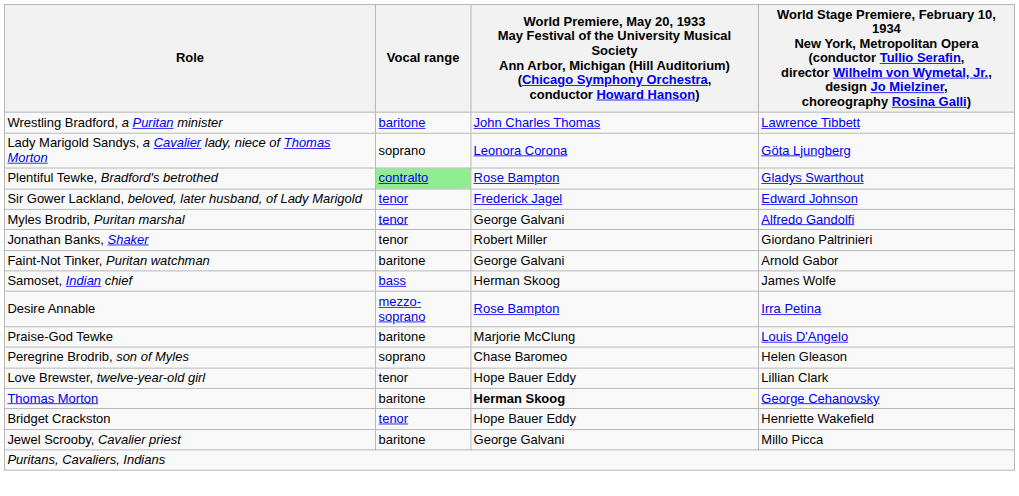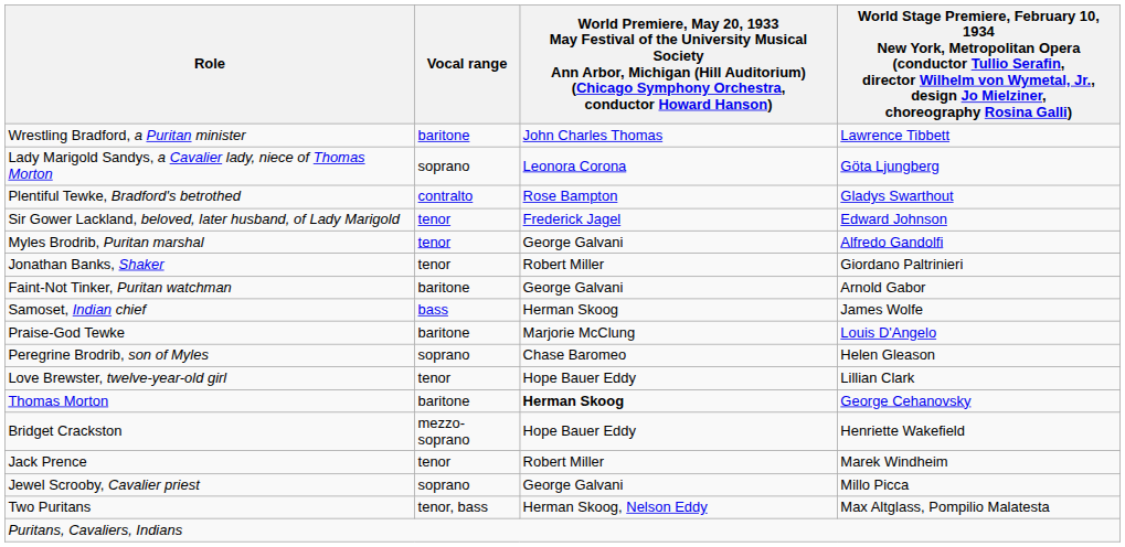 <table class="wikitable" border="1">
 <tr>
 <th bgcolor=ececec>Role</th>
 <th bgcolor=ececec>Vocal range</th>
 <th bgcolor=ececec>World Premiere, May 20, 1933<br>May Festival of the University Musical Society<br>Ann Arbor, Michigan (Hill Auditorium)<br> (<a href='#'>Chicago Symphony Orchestra</a>,<br>conductor <a href='#'>Howard Hanson</a>)</th>
 <th bgcolor=ececec>World Stage Premiere, February 10, 1934<br>New York, Metropolitan Opera<br>(conductor <a href='#'>Tullio Serafin</a>, <br>director <a href='#'>Wilhelm von Wymetal, Jr.</a>,<br> design <a href='#'>Jo Mielziner</a>, <br>choreography <a href='#'>Rosina Galli</a>)</th>
 </tr>
 <tr>
 <td>Wrestling Bradford, <em>a <a href='#'>Puritan</a> minister</em></td>
 <td><a href='#'>baritone</a></td>
 <td><a href='#'>John Charles Thomas</a></td>
 <td><a href='#'>Lawrence Tibbett</a></td>
 </tr>
 <tr>
 <td>Lady Marigold Sandys, <em>a <a href='#'>Cavalier</a> lady, niece of <a href='#'>Thomas Morton</a></em></td>
 <td>soprano</td>
 <td><a href='#'>Leonora Corona</a></td>
 <td><a href='#'>Göta Ljungberg</a></td>
 </tr>
 <tr>
 <td>Plentiful Tewke, <em>Bradford's betrothed</em></td>
-<td style="background: lightgreen;"><a href='#'>contralto</a></td>
+<td><a href='#'>contralto</a></td>
 <td><a href='#'>Rose Bampton</a></td>
 <td><a href='#'>Gladys Swarthout</a></td>
 </tr>
 <tr>
 <td>Sir Gower Lackland, <em>beloved, later husband, of Lady Marigold</em></td>
 <td><a href='#'>tenor</a></td>
 <td><a href='#'>Frederick Jagel</a></td>
 <td><a href='#'>Edward Johnson</a></td>
 </tr>
 <tr>
 <td>Myles Brodrib, <em>Puritan marshal</em></td>
 <td><a href='#'>tenor</a></td>
 <td>George Galvani</td>
 <td><a href='#'>Alfredo Gandolfi</a></td>
 </tr>
 <tr>
 <td>Jonathan Banks, <em><a href='#'>Shaker</a></em></td>
 <td>tenor</td>
 <td>Robert Miller</td>
 <td>Giordano Paltrinieri</td>
 </tr>
 <tr>
 <td>Faint-Not Tinker, <em>Puritan watchman</em></td>
 <td>baritone</td>
 <td>George Galvani</td>
 <td>Arnold Gabor</td>
 </tr>
 <tr>
 <td>Samoset, <em><a href='#'>Indian</a> chief</em></td>
 <td><a href='#'>bass</a></td>
 <td>Herman Skoog</td>
 <td>James Wolfe</td>
 </tr>
 <tr>
-<td>Desire Annable</td>
-<td><a href='#'>mezzo-soprano</a></td>
-<td><a href='#'>Rose Bampton</a></td>
-<td><a href='#'>Irra Petina</a></td>
-</tr>
-<tr>
 <td>Praise-God Tewke</td>
 <td>baritone</td>
 <td>Marjorie McClung</td>
 <td><a href='#'>Louis D'Angelo</a></td>
 </tr>
 <tr>
 <td>Peregrine Brodrib, <em>son of Myles</em></td>
 <td>soprano</td>
 <td>Chase Baromeo</td>
 <td>Helen Gleason</td>
 </tr>
 <tr>
 <td>Love Brewster, <em>twelve-year-old girl</em></td>
 <td>tenor</td>
 <td>Hope Bauer Eddy</td>
 <td>Lillian Clark</td>
 </tr>
 <tr>
 <td><a href='#'>Thomas Morton</a></td>
 <td>baritone</td>
 <td><strong>Herman Skoog</strong></td>
 <td><a href='#'>George Cehanovsky</a></td>
 </tr>
 <tr>
 <td>Bridget Crackston</td>
-<td><a href='#'>tenor</a></td>
+<td>mezzo-soprano</td>
 <td>Hope Bauer Eddy</td>
 <td>Henriette Wakefield</td>
 </tr>
 <tr>
+<td>Jack Prence</td>
+<td>tenor</td>
+<td>Robert Miller</td>
+<td>Marek Windheim</td>
+</tr>
+<tr>
 <td>Jewel Scrooby, <em>Cavalier priest</em></td>
-<td>baritone</td>
+<td>soprano</td>
 <td>George Galvani</td>
 <td>Millo Picca</td>
+</tr>
+<tr>
+<td>Two Puritans</td>
+<td>tenor, bass</td>
+<td>Herman Skoog, <a href='#'>Nelson Eddy</a></td>
+<td>Max Altglass, Pompilio Malatesta</td>
 </tr>
 <tr>
 <td colspan="4"><em>Puritans, Cavaliers, Indians</em></td>
 </tr>
 </table>
